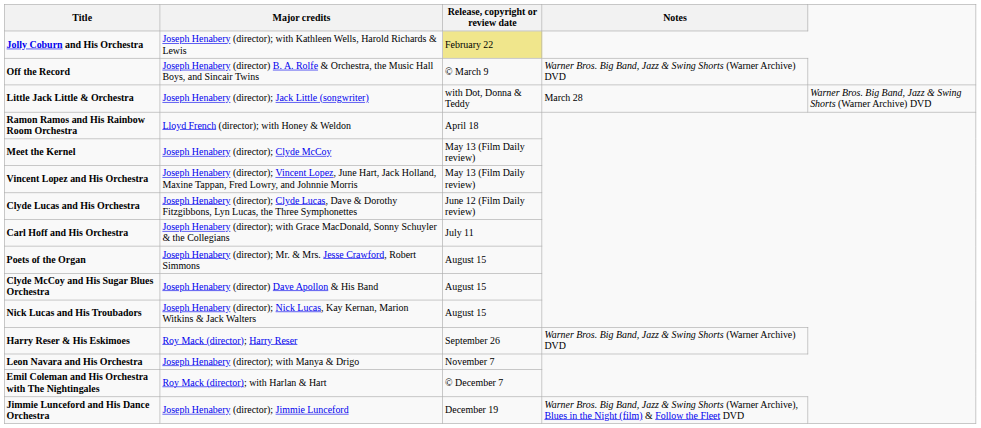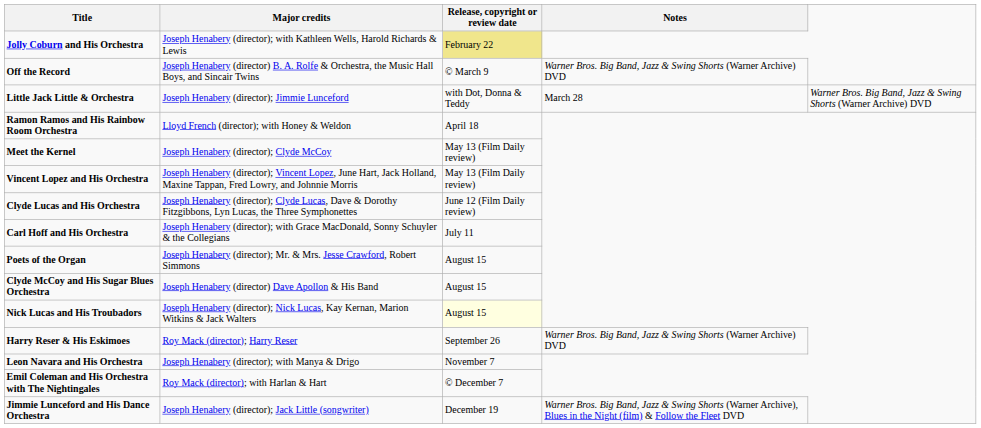 <table class="wikitable sortable" border="1">
 <tr>
 <th>Title</th>
 <th>Major credits</th>
 <th>Release, copyright or review date</th>
 <th>Notes</th>
 </tr>
 <tr>
 <td><strong><a href='#'>Jolly Coburn</a> and His Orchestra</strong></td>
 <td><a href='#'>Joseph Henabery</a> (director); with Kathleen Wells, Harold Richards & Lewis</td>
 <td style="background: khaki;">February 22</td>
 </tr>
 <tr>
 <td><strong>Off the Record</strong></td>
 <td><a href='#'>Joseph Henabery</a> (director) <a href='#'>B. A. Rolfe</a> & Orchestra, the Music Hall Boys, and Sincair Twins</td>
 <td>© March 9</td>
 <td><em>Warner Bros. Big Band, Jazz & Swing Shorts</em> (Warner Archive) DVD</td>
 </tr>
 <tr>
 <td><strong>Little Jack Little & Orchestra</strong></td>
-<td><a href='#'>Joseph Henabery</a> (director); <a href='#'>Jack Little (songwriter)</a></td>
+<td><a href='#'>Joseph Henabery</a> (director); <a href='#'>Jimmie Lunceford</a></td>
 <td>with Dot, Donna & Teddy</td>
 <td>March 28</td>
 <td><em>Warner Bros. Big Band, Jazz & Swing Shorts</em> (Warner Archive) DVD</td>
 </tr>
 <tr>
 <td><strong>Ramon Ramos and His Rainbow Room Orchestra</strong></td>
 <td><a href='#'>Lloyd French</a> (director); with Honey & Weldon</td>
 <td>April 18</td>
 </tr>
 <tr>
 <td><strong>Meet the Kernel</strong></td>
 <td><a href='#'>Joseph Henabery</a> (director); <a href='#'>Clyde McCoy</a></td>
 <td>May 13 (Film Daily review)</td>
 </tr>
 <tr>
 <td><strong>Vincent Lopez and His Orchestra</strong></td>
 <td><a href='#'>Joseph Henabery</a> (director); <a href='#'>Vincent Lopez</a>, June Hart, Jack Holland, Maxine Tappan, Fred Lowry, and Johnnie Morris</td>
 <td>May 13 (Film Daily review)</td>
 </tr>
 <tr>
 <td><strong>Clyde Lucas and His Orchestra</strong></td>
 <td><a href='#'>Joseph Henabery</a> (director); <a href='#'>Clyde Lucas</a>, Dave & Dorothy Fitzgibbons, Lyn Lucas, the Three Symphonettes</td>
 <td>June 12 (Film Daily review)</td>
 </tr>
 <tr>
 <td><strong>Carl Hoff and His Orchestra</strong></td>
 <td><a href='#'>Joseph Henabery</a> (director); with Grace MacDonald, Sonny Schuyler & the Collegians</td>
 <td>July 11</td>
 </tr>
 <tr>
 <td><strong>Poets of the Organ</strong></td>
 <td><a href='#'>Joseph Henabery</a> (director); Mr. & Mrs. <a href='#'>Jesse Crawford</a>, Robert Simmons</td>
 <td>August 15</td>
 </tr>
 <tr>
 <td><strong>Clyde McCoy and His Sugar Blues Orchestra</strong></td>
 <td><a href='#'>Joseph Henabery</a> (director) <a href='#'>Dave Apollon</a> & His Band</td>
 <td>August 15</td>
 </tr>
 <tr>
 <td><strong>Nick Lucas and His Troubadors</strong></td>
 <td><a href='#'>Joseph Henabery</a> (director); <a href='#'>Nick Lucas</a>, Kay Kernan, Marion Witkins & Jack Walters</td>
-<td>August 15</td>
+<td style="background: lightyellow;">August 15</td>
 </tr>
 <tr>
 <td><strong>Harry Reser & His Eskimoes</strong></td>
 <td><a href='#'>Roy Mack (director)</a>; <a href='#'>Harry Reser</a></td>
 <td>September 26</td>
 <td><em>Warner Bros. Big Band, Jazz & Swing Shorts</em> (Warner Archive) DVD</td>
 </tr>
 <tr>
 <td><strong>Leon Navara and His Orchestra</strong></td>
 <td><a href='#'>Joseph Henabery</a> (director); with Manya & Drigo</td>
 <td>November 7</td>
 </tr>
 <tr>
 <td><strong>Emil Coleman and His Orchestra with The Nightingales</strong></td>
 <td><a href='#'>Roy Mack (director)</a>; with Harlan & Hart</td>
 <td>© December 7</td>
 </tr>
 <tr>
 <td><strong>Jimmie Lunceford and His Dance Orchestra</strong></td>
-<td><a href='#'>Joseph Henabery</a> (director); <a href='#'>Jimmie Lunceford</a></td>
+<td><a href='#'>Joseph Henabery</a> (director); <a href='#'>Jack Little (songwriter)</a></td>
 <td>December 19</td>
 <td><em>Warner Bros. Big Band, Jazz & Swing Shorts</em> (Warner Archive), <a href='#'>Blues in the Night (film)</a> & <a href='#'>Follow the Fleet</a> DVD</td>
 </tr>
 </table>
